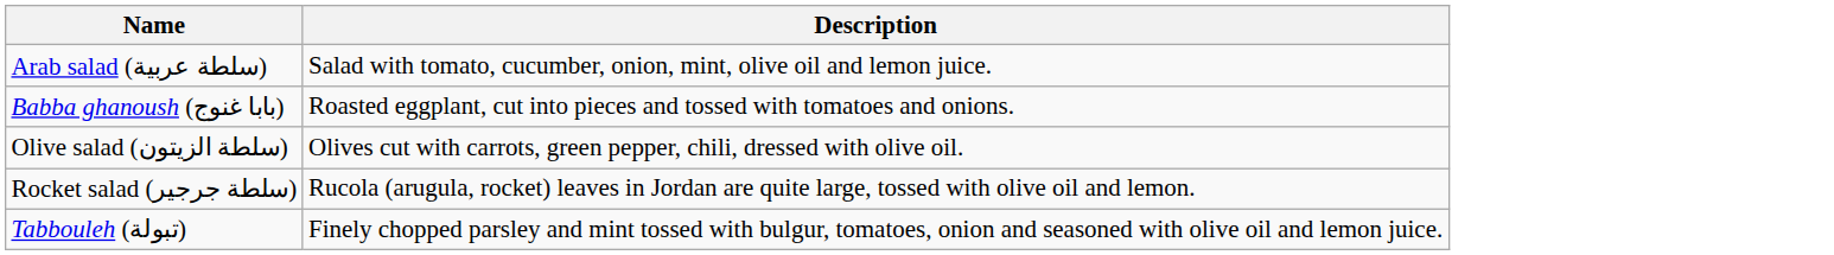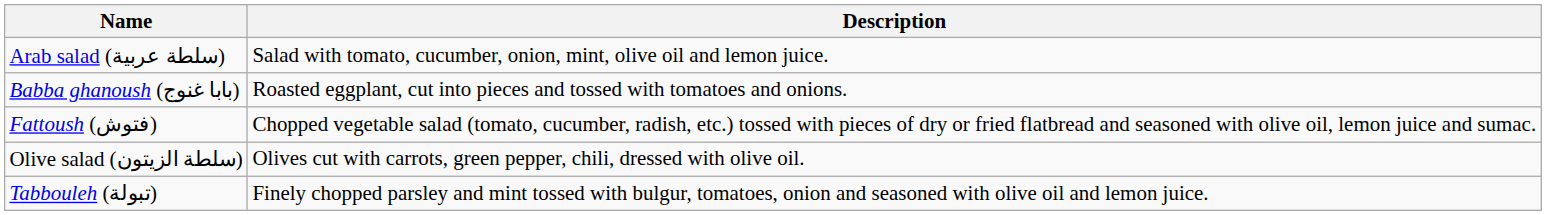 <table class="wikitable">
 <tr>
 <th>Name</th>
 <th>Description</th>
 </tr>
 <tr>
 <td><a href='#'>Arab salad</a> (سلطة عربية)</td>
 <td>Salad with tomato, cucumber, onion, mint, olive oil and lemon juice.</td>
 </tr>
 <tr>
 <td><em><a href='#'>Babba ghanoush</a></em> (بابا غنوج)</td>
 <td>Roasted eggplant, cut into pieces and tossed with tomatoes and onions.</td>
 </tr>
 <tr>
+<td><em><a href='#'>Fattoush</a></em> (فتوش)</td>
+<td>Chopped vegetable salad (tomato, cucumber, radish, etc.) tossed with pieces of dry or fried flatbread and seasoned with olive oil, lemon juice and sumac.</td>
+</tr>
+<tr>
 <td>Olive salad (سلطة الزيتون)</td>
 <td>Olives cut with carrots, green pepper, chili, dressed with olive oil.</td>
-</tr>
-<tr>
-<td>Rocket salad (سلطة جرجير)</td>
-<td>Rucola (arugula, rocket) leaves in Jordan are quite large, tossed with olive oil and lemon.</td>
 </tr>
 <tr>
 <td><em><a href='#'>Tabbouleh</a></em> (تبولة)</td>
 <td>Finely chopped parsley and mint tossed with bulgur, tomatoes, onion and seasoned with olive oil and lemon juice.</td>
 </tr>
 </table>
